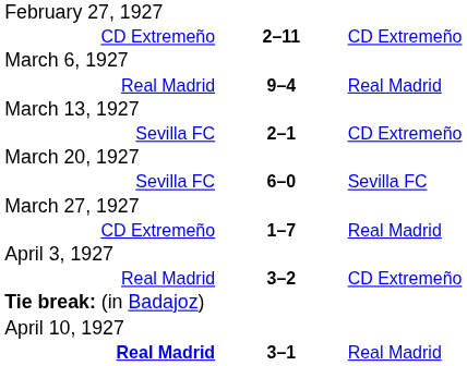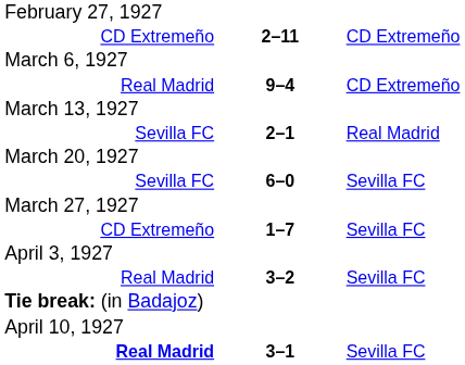 <table width=100% cellspacing=1>
 <tr>
 <th width=20%></th>
 <th width=12%></th>
 <th width=20%></th>
 <th></th>
 </tr>
 <tr>
 <td>February 27, 1927</td>
 </tr>
 <tr style=font-size:90%>
 <td align=right><a href='#'>CD Extremeño</a></td>
 <td align=center><strong>2–11</strong></td>
 <td align=left><a href='#'>CD Extremeño</a></td>
 </tr>
 <tr>
 <td>March 6, 1927</td>
 </tr>
 <tr style=font-size:90%>
 <td align=right><a href='#'>Real Madrid</a></td>
 <td align=center><strong>9–4</strong></td>
-<td align=left><a href='#'>Real Madrid</a></td>
+<td align=left><a href='#'>CD Extremeño</a></td>
 </tr>
 <tr>
 <td>March 13, 1927</td>
 </tr>
 <tr style=font-size:90%>
 <td align=right><a href='#'>Sevilla FC</a></td>
 <td align=center><strong>2–1</strong></td>
-<td align=left><a href='#'>CD Extremeño</a></td>
+<td align=left><a href='#'>Real Madrid</a></td>
 </tr>
 <tr>
 <td>March 20, 1927</td>
 </tr>
 <tr style=font-size:90%>
 <td align=right><a href='#'>Sevilla FC</a></td>
 <td align=center><strong>6–0</strong></td>
 <td align=left><a href='#'>Sevilla FC</a></td>
 </tr>
 <tr>
 <td>March 27, 1927</td>
 </tr>
 <tr style=font-size:90%>
 <td align=right><a href='#'>CD Extremeño</a></td>
 <td align=center><strong>1–7</strong></td>
-<td align=left><a href='#'>Real Madrid</a></td>
+<td align=left><a href='#'>Sevilla FC</a></td>
 </tr>
 <tr>
 <td>April 3, 1927</td>
 </tr>
 <tr style=font-size:90%>
 <td align=right><a href='#'>Real Madrid</a></td>
 <td align=center><strong>3–2</strong></td>
-<td align=left><a href='#'>CD Extremeño</a></td>
+<td align=left><a href='#'>Sevilla FC</a></td>
 </tr>
 <tr>
 <td><strong>Tie break:</strong> (in <a href='#'>Badajoz</a>)</td>
 </tr>
 <tr>
 <td>April 10, 1927</td>
 </tr>
 <tr style=font-size:90%>
 <td align=right><strong><a href='#'>Real Madrid</a></strong></td>
 <td align=center><strong>3–1</strong></td>
-<td align=left><a href='#'>Real Madrid</a></td>
+<td align=left><a href='#'>Sevilla FC</a></td>
 </tr>
 <tr>
 </tr>
 </table>
